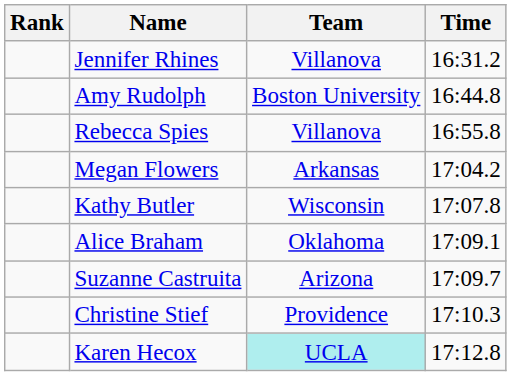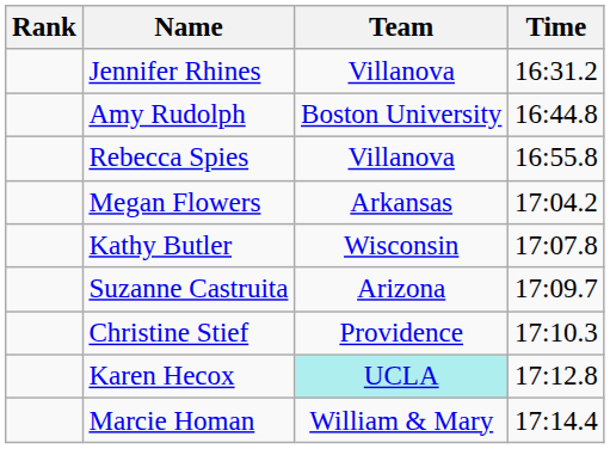 <table class="wikitable sortable" style="text-align:center">
 <tr>
 <th>Rank</th>
 <th>Name</th>
 <th>Team</th>
 <th>Time</th>
 </tr>
 <tr>
 <td></td>
 <td align=left> <a href='#'>Jennifer Rhines</a></td>
 <td><a href='#'>Villanova</a></td>
 <td>16:31.2</td>
 </tr>
 <tr>
 <td></td>
 <td align=left> <a href='#'>Amy Rudolph</a></td>
 <td><a href='#'>Boston University</a></td>
 <td>16:44.8</td>
 </tr>
 <tr>
 <td></td>
 <td align=left> <a href='#'>Rebecca Spies</a></td>
 <td><a href='#'>Villanova</a></td>
 <td>16:55.8</td>
 </tr>
 <tr>
 <td></td>
 <td align=left> <a href='#'>Megan Flowers</a></td>
 <td><a href='#'>Arkansas</a></td>
 <td>17:04.2</td>
 </tr>
 <tr>
 <td></td>
 <td align=left> <a href='#'>Kathy Butler</a></td>
 <td><a href='#'>Wisconsin</a></td>
 <td>17:07.8</td>
 </tr>
 <tr>
 <td></td>
-<td align=left> <a href='#'>Alice Braham</a></td>
-<td><a href='#'>Oklahoma</a></td>
-<td>17:09.1</td>
-</tr>
-<tr>
-<td></td>
 <td align=left> <a href='#'>Suzanne Castruita</a></td>
 <td><a href='#'>Arizona</a></td>
 <td>17:09.7</td>
 </tr>
 <tr>
 <td></td>
 <td align=left> <a href='#'>Christine Stief</a></td>
 <td><a href='#'>Providence</a></td>
 <td>17:10.3</td>
 </tr>
 <tr>
 <td></td>
 <td align=left> <a href='#'>Karen Hecox</a></td>
 <td style="background: paleturquoise;"><a href='#'>UCLA</a></td>
 <td>17:12.8</td>
 </tr>
+<tr>
+<td></td>
+<td align=left> <a href='#'>Marcie Homan</a></td>
+<td><a href='#'>William & Mary</a></td>
+<td>17:14.4</td>
+</tr>
 </table>
